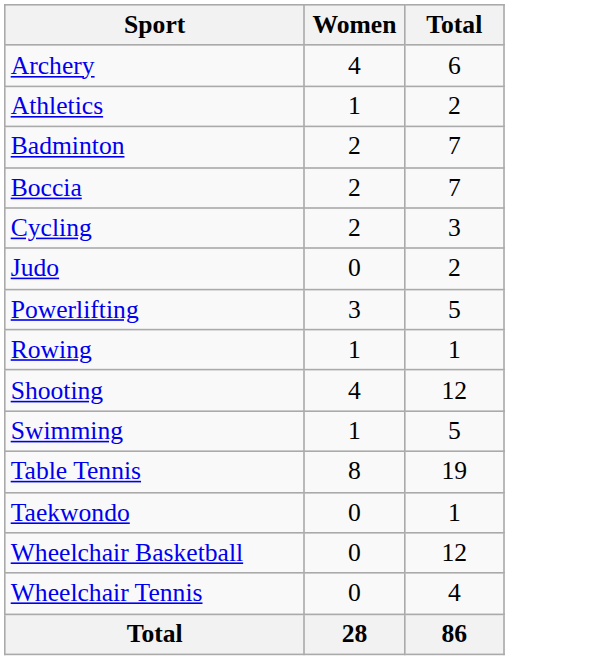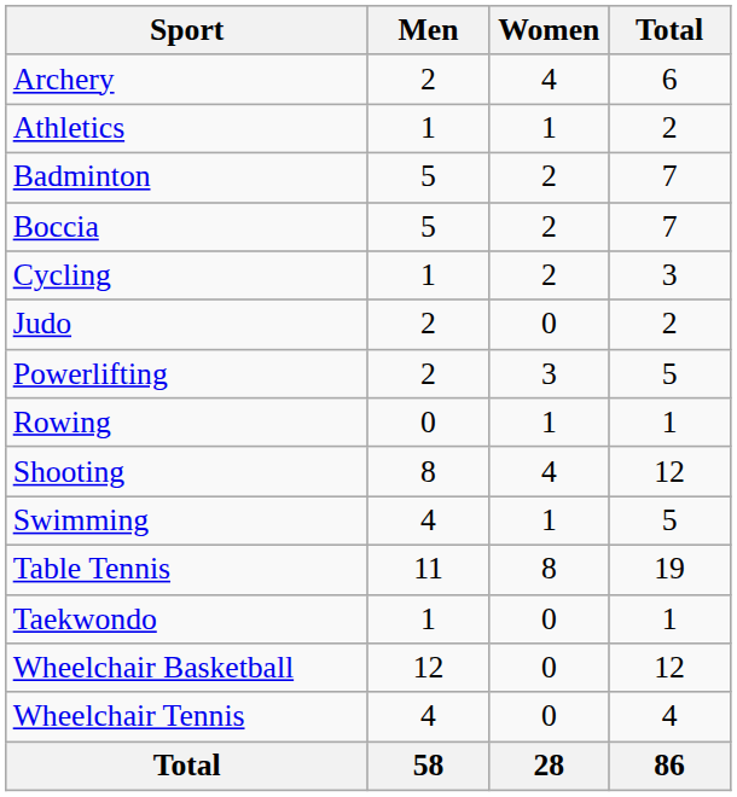 <table class="wikitable sortable" style="text-align:center;">
 <tr>
 <th width=180>Sport</th>
+<th width=55>Men</th>
 <th width=55>Women</th>
 <th width=55>Total</th>
 </tr>
 <tr>
 <td align=left><a href='#'>Archery</a></td>
+<td>2</td>
 <td>4</td>
 <td>6</td>
 </tr>
 <tr>
 <td align=left><a href='#'>Athletics</a></td>
 <td>1</td>
+<td>1</td>
 <td>2</td>
 </tr>
 <tr>
 <td align=left><a href='#'>Badminton</a></td>
+<td>5</td>
 <td>2</td>
 <td>7</td>
 </tr>
 <tr>
 <td align=left><a href='#'>Boccia</a></td>
+<td>5</td>
 <td>2</td>
 <td>7</td>
 </tr>
 <tr>
 <td align=left><a href='#'>Cycling</a></td>
+<td>1</td>
 <td>2</td>
 <td>3</td>
 </tr>
 <tr>
 <td align=left><a href='#'>Judo</a></td>
+<td>2</td>
 <td>0</td>
 <td>2</td>
 </tr>
 <tr>
 <td align=left><a href='#'>Powerlifting</a></td>
+<td>2</td>
 <td>3</td>
 <td>5</td>
 </tr>
 <tr>
 <td align=left><a href='#'>Rowing</a></td>
+<td>0</td>
 <td>1</td>
 <td>1</td>
 </tr>
 <tr>
 <td align=left><a href='#'>Shooting</a></td>
+<td>8</td>
 <td>4</td>
 <td>12</td>
 </tr>
 <tr>
 <td align=left><a href='#'>Swimming</a></td>
+<td>4</td>
 <td>1</td>
 <td>5</td>
 </tr>
 <tr>
 <td align=left><a href='#'>Table Tennis</a></td>
+<td>11</td>
 <td>8</td>
 <td>19</td>
 </tr>
 <tr>
 <td align=left><a href='#'>Taekwondo</a></td>
+<td>1</td>
 <td>0</td>
 <td>1</td>
 </tr>
 <tr>
 <td align=left><a href='#'>Wheelchair Basketball</a></td>
+<td>12</td>
 <td>0</td>
 <td>12</td>
 </tr>
 <tr>
 <td align=left><a href='#'>Wheelchair Tennis</a></td>
+<td>4</td>
 <td>0</td>
 <td>4</td>
 </tr>
 <tr>
 <th>Total</th>
+<th>58</th>
 <th>28</th>
 <th>86</th>
 </tr>
 </table>
